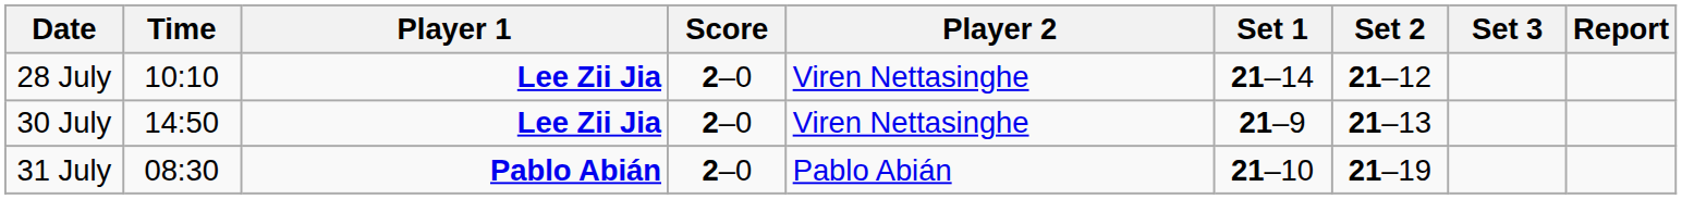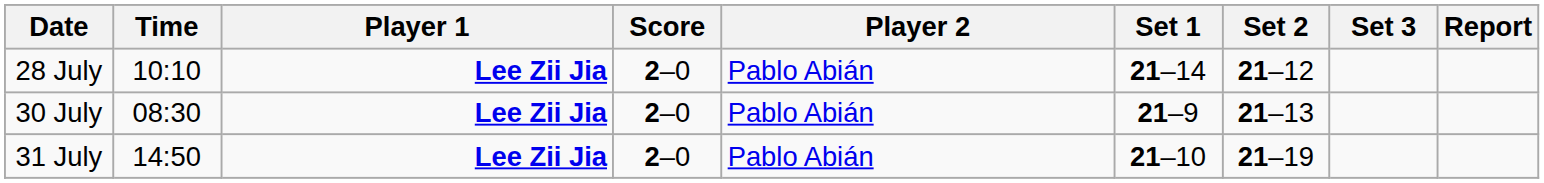 <table class="wikitable" style="font-size:90%; text-align:center">
 <tr>
 <th width="50">Date</th>
 <th width="50">Time</th>
 <th width="200">Player 1</th>
 <th width="50">Score</th>
 <th width="200">Player 2</th>
 <th width="50">Set 1</th>
 <th width="50">Set 2</th>
 <th width="50">Set 3</th>
 <th>Report</th>
 </tr>
 <tr>
 <td>28 July</td>
 <td>10:10</td>
 <td align="right"><strong><a href='#'>Lee Zii Jia</a> </strong></td>
 <td><strong>2</strong>–0</td>
-<td align="left"> <a href='#'>Viren Nettasinghe</a></td>
+<td align="left"> <a href='#'>Pablo Abián</a></td>
 <td><strong>21</strong>–14</td>
 <td><strong>21</strong>–12</td>
 <td></td>
 <td></td>
 </tr>
 <tr>
 <td>30 July</td>
-<td>14:50</td>
+<td>08:30</td>
 <td align="right"><strong><a href='#'>Lee Zii Jia</a> </strong></td>
 <td><strong>2</strong>–0</td>
-<td align="left"> <a href='#'>Viren Nettasinghe</a></td>
+<td align="left"> <a href='#'>Pablo Abián</a></td>
 <td><strong>21</strong>–9</td>
 <td><strong>21</strong>–13</td>
 <td></td>
 <td></td>
 </tr>
 <tr>
 <td>31 July</td>
-<td>08:30</td>
-<td align="right"><strong><a href='#'>Pablo Abián</a> </strong></td>
+<td>14:50</td>
+<td align="right"><strong><a href='#'>Lee Zii Jia</a> </strong></td>
 <td><strong>2</strong>–0</td>
 <td align="left"> <a href='#'>Pablo Abián</a></td>
 <td><strong>21</strong>–10</td>
 <td><strong>21</strong>–19</td>
 <td></td>
 <td></td>
 </tr>
 </table>
